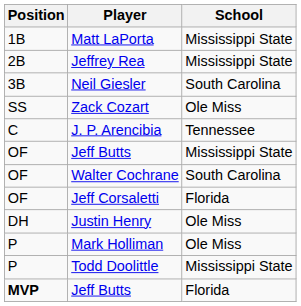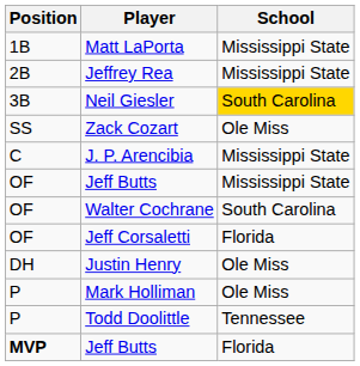 <table class="wikitable">
 <tr>
 <th>Position</th>
 <th>Player</th>
 <th>School</th>
 </tr>
 <tr>
 <td>1B</td>
 <td><a href='#'>Matt LaPorta</a></td>
 <td>Mississippi State</td>
 </tr>
 <tr>
 <td>2B</td>
 <td><a href='#'>Jeffrey Rea</a></td>
 <td>Mississippi State</td>
 </tr>
 <tr>
 <td>3B</td>
 <td><a href='#'>Neil Giesler</a></td>
-<td>South Carolina</td>
+<td style="background: gold;">South Carolina</td>
 </tr>
 <tr>
 <td>SS</td>
 <td><a href='#'>Zack Cozart</a></td>
 <td>Ole Miss</td>
 </tr>
 <tr>
 <td>C</td>
 <td><a href='#'>J. P. Arencibia</a></td>
-<td>Tennessee</td>
+<td>Mississippi State</td>
 </tr>
 <tr>
 <td>OF</td>
 <td><a href='#'>Jeff Butts</a></td>
 <td>Mississippi State</td>
 </tr>
 <tr>
 <td>OF</td>
 <td><a href='#'>Walter Cochrane</a></td>
 <td>South Carolina</td>
 </tr>
 <tr>
 <td>OF</td>
 <td><a href='#'>Jeff Corsaletti</a></td>
 <td>Florida</td>
 </tr>
 <tr>
 <td>DH</td>
 <td><a href='#'>Justin Henry</a></td>
 <td>Ole Miss</td>
 </tr>
 <tr>
 <td>P</td>
 <td><a href='#'>Mark Holliman</a></td>
 <td>Ole Miss</td>
 </tr>
 <tr>
 <td>P</td>
 <td><a href='#'>Todd Doolittle</a></td>
-<td>Mississippi State</td>
+<td>Tennessee</td>
 </tr>
 <tr>
 <td><strong>MVP</strong></td>
 <td><a href='#'>Jeff Butts</a></td>
 <td>Florida</td>
 </tr>
 </table>
